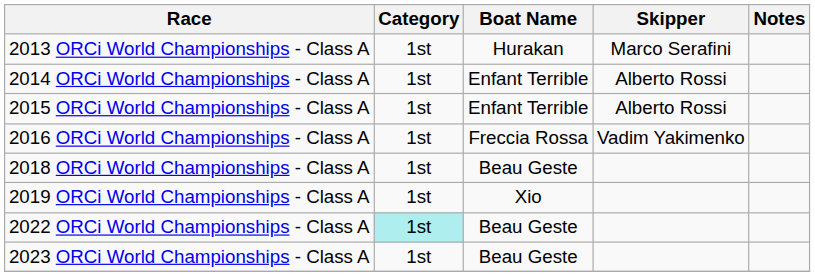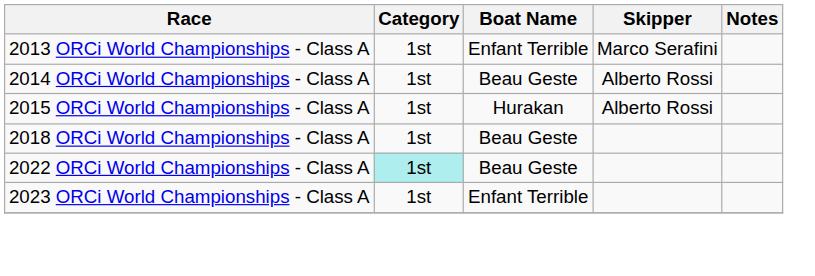 <table class="wikitable" style="text-align:center">
 <tr>
 <th>Race</th>
 <th>Category</th>
 <th>Boat Name</th>
 <th>Skipper</th>
 <th>Notes</th>
 </tr>
 <tr>
 <td>2013 <a href='#'>ORCi World Championships</a> - Class A</td>
 <td>1st</td>
-<td>Hurakan</td>
+<td>Enfant Terrible</td>
 <td>Marco Serafini</td>
 <td></td>
 </tr>
 <tr>
 <td>2014 <a href='#'>ORCi World Championships</a> - Class A</td>
 <td>1st</td>
-<td>Enfant Terrible</td>
+<td>Beau Geste</td>
 <td>Alberto Rossi</td>
 <td></td>
 </tr>
 <tr>
 <td>2015 <a href='#'>ORCi World Championships</a> - Class A</td>
 <td>1st</td>
-<td>Enfant Terrible</td>
+<td>Hurakan</td>
 <td>Alberto Rossi</td>
-<td></td>
-</tr>
-<tr>
-<td>2016 <a href='#'>ORCi World Championships</a> - Class A</td>
-<td>1st</td>
-<td>Freccia Rossa</td>
-<td>Vadim Yakimenko</td>
 <td></td>
 </tr>
 <tr>
 <td>2018 <a href='#'>ORCi World Championships</a> - Class A</td>
 <td>1st</td>
 <td>Beau Geste</td>
-<td></td>
-<td></td>
-</tr>
-<tr>
-<td>2019 <a href='#'>ORCi World Championships</a> - Class A</td>
-<td>1st</td>
-<td>Xio</td>
 <td></td>
 <td></td>
 </tr>
 <tr>
 <td>2022 <a href='#'>ORCi World Championships</a> - Class A</td>
 <td style="background: paleturquoise;">1st</td>
 <td>Beau Geste</td>
 <td></td>
 <td></td>
 </tr>
 <tr>
 <td>2023 <a href='#'>ORCi World Championships</a> - Class A</td>
 <td>1st</td>
-<td>Beau Geste</td>
+<td>Enfant Terrible</td>
 <td></td>
 <td></td>
 </tr>
 <tr>
 </tr>
 </table>
